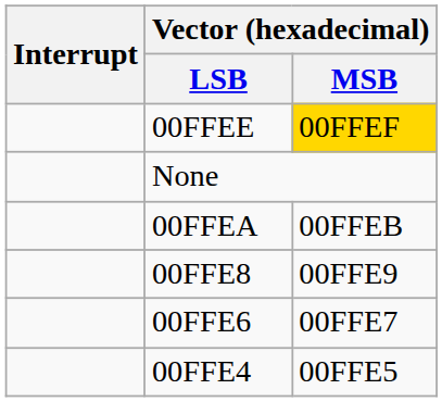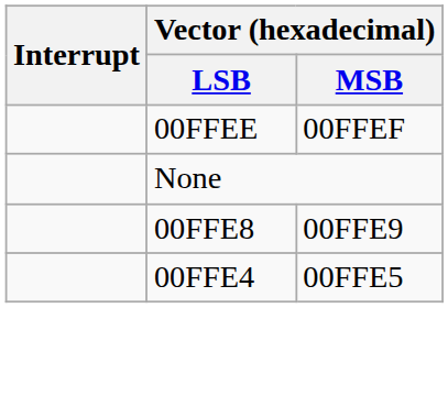 <table class="wikitable" style="float:right; clear:right;">
 <tr>
 <th rowspan="2">Interrupt</th>
 <th colspan="2">Vector (hexadecimal)</th>
 </tr>
 <tr>
 <th><a href='#'>LSB</a></th>
 <th><a href='#'>MSB</a></th>
 </tr>
 <tr>
 <td></td>
 <td>00FFEE</td>
-<td style="background: gold;">00FFEF</td>
+<td>00FFEF</td>
 </tr>
 <tr>
 <td></td>
 <td colspan="2">None</td>
-</tr>
-<tr>
-<td></td>
-<td>00FFEA</td>
-<td>00FFEB</td>
 </tr>
 <tr>
 <td></td>
 <td>00FFE8</td>
 <td>00FFE9</td>
 </tr>
 <tr>
 <td></td>
-<td>00FFE6</td>
-<td>00FFE7</td>
-</tr>
-<tr>
-<td></td>
 <td>00FFE4</td>
 <td>00FFE5</td>
 </tr>
 </table>
